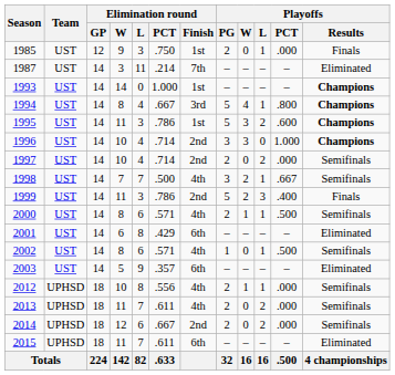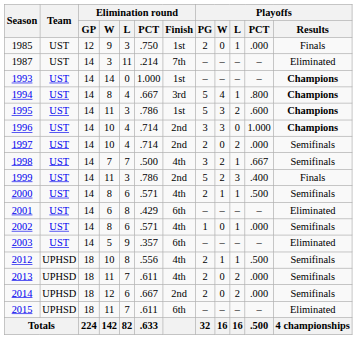 <table class=wikitable style="text-align:center">
 <tr>
 <th rowspan=2>Season</th>
 <th rowspan=2>Team</th>
 <th colspan="5">Elimination round</th>
 <th colspan="5">Playoffs</th>
 </tr>
 <tr>
 <th>GP</th>
 <th>W</th>
 <th>L</th>
 <th>PCT</th>
 <th>Finish</th>
 <th>PG</th>
 <th>W</th>
 <th>L</th>
 <th>PCT</th>
 <th>Results</th>
 </tr>
 <tr>
 <td>1985</td>
 <td>UST</td>
 <td>12</td>
 <td>9</td>
 <td>3</td>
 <td>.750</td>
 <td>1st</td>
 <td>2</td>
 <td>0</td>
 <td>1</td>
 <td>.000</td>
 <td>Finals</td>
 </tr>
 <tr>
 <td>1987</td>
 <td>UST</td>
 <td>14</td>
 <td>3</td>
 <td>11</td>
 <td>.214</td>
 <td>7th</td>
 <td>–</td>
 <td>–</td>
 <td>–</td>
 <td>–</td>
 <td>Eliminated</td>
 </tr>
 <tr>
 <td><a href='#'>1993</a></td>
 <td><a href='#'>UST</a></td>
 <td>14</td>
 <td>14</td>
 <td>0</td>
 <td>1.000</td>
 <td>1st</td>
 <td>–</td>
 <td>–</td>
 <td>–</td>
 <td>–</td>
 <td><strong>Champions</strong></td>
 </tr>
 <tr>
 <td><a href='#'>1994</a></td>
 <td><a href='#'>UST</a></td>
 <td>14</td>
 <td>8</td>
 <td>4</td>
 <td>.667</td>
 <td>3rd</td>
 <td>5</td>
 <td>4</td>
 <td>1</td>
 <td>.800</td>
 <td><strong>Champions</strong></td>
 </tr>
 <tr>
 <td><a href='#'>1995</a></td>
 <td><a href='#'>UST</a></td>
 <td>14</td>
 <td>11</td>
 <td>3</td>
 <td>.786</td>
 <td>1st</td>
 <td>5</td>
 <td>3</td>
 <td>2</td>
 <td>.600</td>
 <td><strong>Champions</strong></td>
 </tr>
 <tr>
 <td><a href='#'>1996</a></td>
 <td><a href='#'>UST</a></td>
 <td>14</td>
 <td>10</td>
 <td>4</td>
 <td>.714</td>
 <td>2nd</td>
 <td>3</td>
 <td>3</td>
 <td>0</td>
 <td>1.000</td>
 <td><strong>Champions</strong></td>
 </tr>
 <tr>
 <td><a href='#'>1997</a></td>
 <td><a href='#'>UST</a></td>
 <td>14</td>
 <td>10</td>
 <td>4</td>
 <td>.714</td>
 <td>2nd</td>
 <td>2</td>
 <td>0</td>
 <td>2</td>
 <td>.000</td>
 <td>Semifinals</td>
 </tr>
 <tr>
 <td><a href='#'>1998</a></td>
 <td><a href='#'>UST</a></td>
 <td>14</td>
 <td>7</td>
 <td>7</td>
 <td>.500</td>
 <td>4th</td>
 <td>3</td>
 <td>2</td>
 <td>1</td>
 <td>.667</td>
 <td>Semifinals</td>
 </tr>
 <tr>
 <td><a href='#'>1999</a></td>
 <td><a href='#'>UST</a></td>
 <td>14</td>
 <td>11</td>
 <td>3</td>
 <td>.786</td>
 <td>2nd</td>
 <td>5</td>
 <td>2</td>
 <td>3</td>
 <td>.400</td>
 <td>Finals</td>
 </tr>
 <tr>
 <td><a href='#'>2000</a></td>
 <td><a href='#'>UST</a></td>
 <td>14</td>
 <td>8</td>
 <td>6</td>
 <td>.571</td>
 <td>4th</td>
 <td>2</td>
 <td>1</td>
 <td>1</td>
 <td>.500</td>
 <td>Semifinals</td>
 </tr>
 <tr>
 <td><a href='#'>2001</a></td>
 <td><a href='#'>UST</a></td>
 <td>14</td>
 <td>6</td>
 <td>8</td>
 <td>.429</td>
 <td>6th</td>
 <td>–</td>
 <td>–</td>
 <td>–</td>
 <td>–</td>
 <td>Eliminated</td>
 </tr>
 <tr>
 <td><a href='#'>2002</a></td>
 <td><a href='#'>UST</a></td>
 <td>14</td>
 <td>8</td>
 <td>6</td>
 <td>.571</td>
 <td>4th</td>
 <td>1</td>
 <td>0</td>
 <td>1</td>
-<td>.500</td>
+<td>.000</td>
 <td>Semifinals</td>
 </tr>
 <tr>
 <td><a href='#'>2003</a></td>
 <td><a href='#'>UST</a></td>
 <td>14</td>
 <td>5</td>
 <td>9</td>
 <td>.357</td>
 <td>6th</td>
 <td>–</td>
 <td>–</td>
 <td>–</td>
 <td>–</td>
 <td>Eliminated</td>
 </tr>
 <tr>
 <td><a href='#'>2012</a></td>
 <td>UPHSD</td>
 <td>18</td>
 <td>10</td>
 <td>8</td>
 <td>.556</td>
 <td>4th</td>
 <td>2</td>
 <td>1</td>
 <td>1</td>
-<td>.000</td>
+<td>.500</td>
 <td>Semifinals</td>
 </tr>
 <tr>
 <td><a href='#'>2013</a></td>
 <td>UPHSD</td>
 <td>18</td>
 <td>11</td>
 <td>7</td>
 <td>.611</td>
 <td>4th</td>
 <td>2</td>
 <td>0</td>
 <td>2</td>
 <td>.000</td>
 <td>Semifinals</td>
 </tr>
 <tr>
 <td><a href='#'>2014</a></td>
 <td>UPHSD</td>
 <td>18</td>
 <td>12</td>
 <td>6</td>
 <td>.667</td>
 <td>2nd</td>
 <td>2</td>
 <td>0</td>
 <td>2</td>
 <td>.000</td>
 <td>Semifinals</td>
 </tr>
 <tr>
 <td><a href='#'>2015</a></td>
 <td>UPHSD</td>
 <td>18</td>
 <td>11</td>
 <td>7</td>
 <td>.611</td>
 <td>6th</td>
 <td>–</td>
 <td>–</td>
 <td>–</td>
 <td>–</td>
 <td>Eliminated</td>
 </tr>
 <tr>
 <th colspan="2">Totals</th>
 <th>224</th>
 <th>142</th>
 <th>82</th>
 <th>.633</th>
 <th></th>
 <th>32</th>
 <th>16</th>
 <th>16</th>
 <th>.500</th>
 <th>4 championships</th>
 </tr>
 </table>
